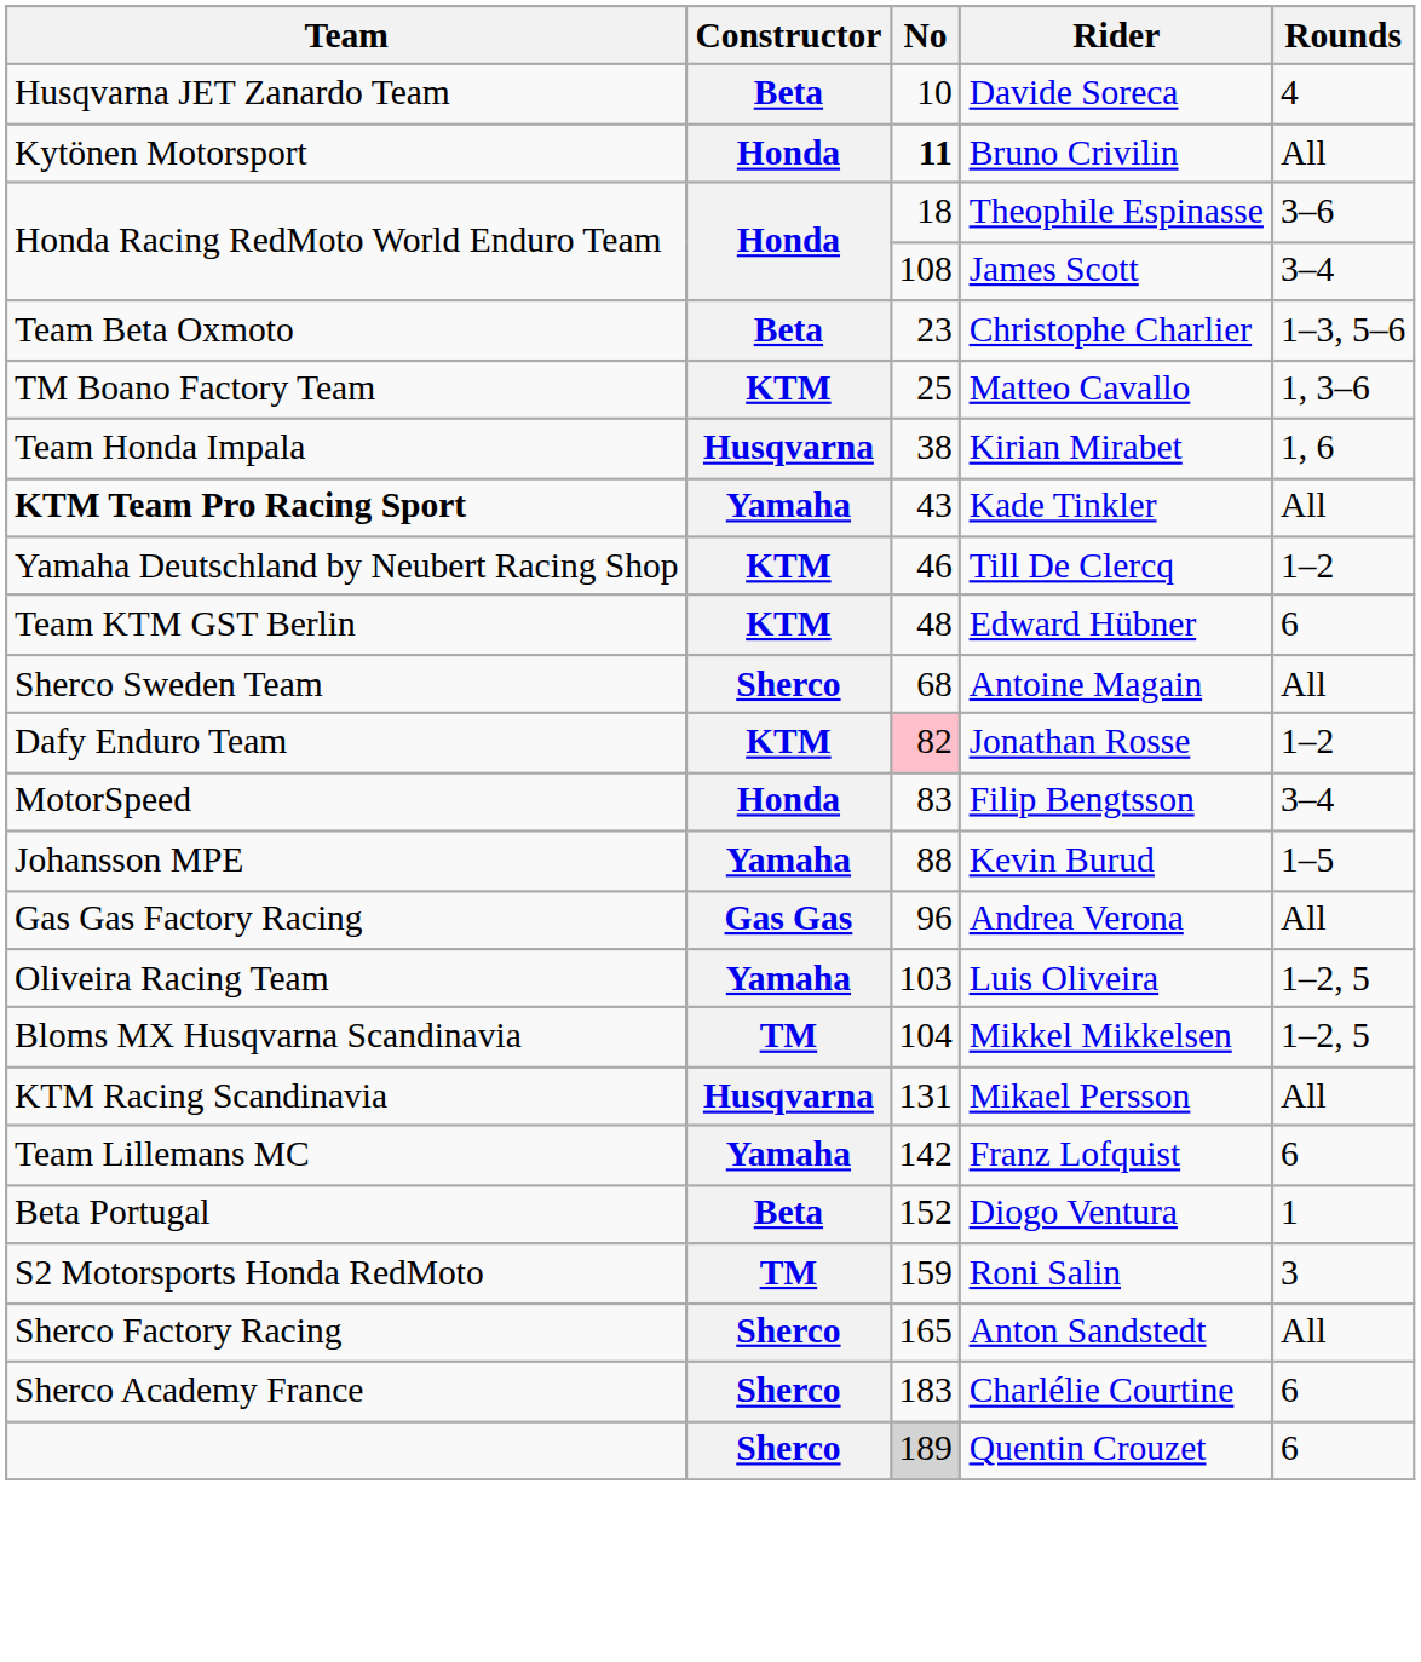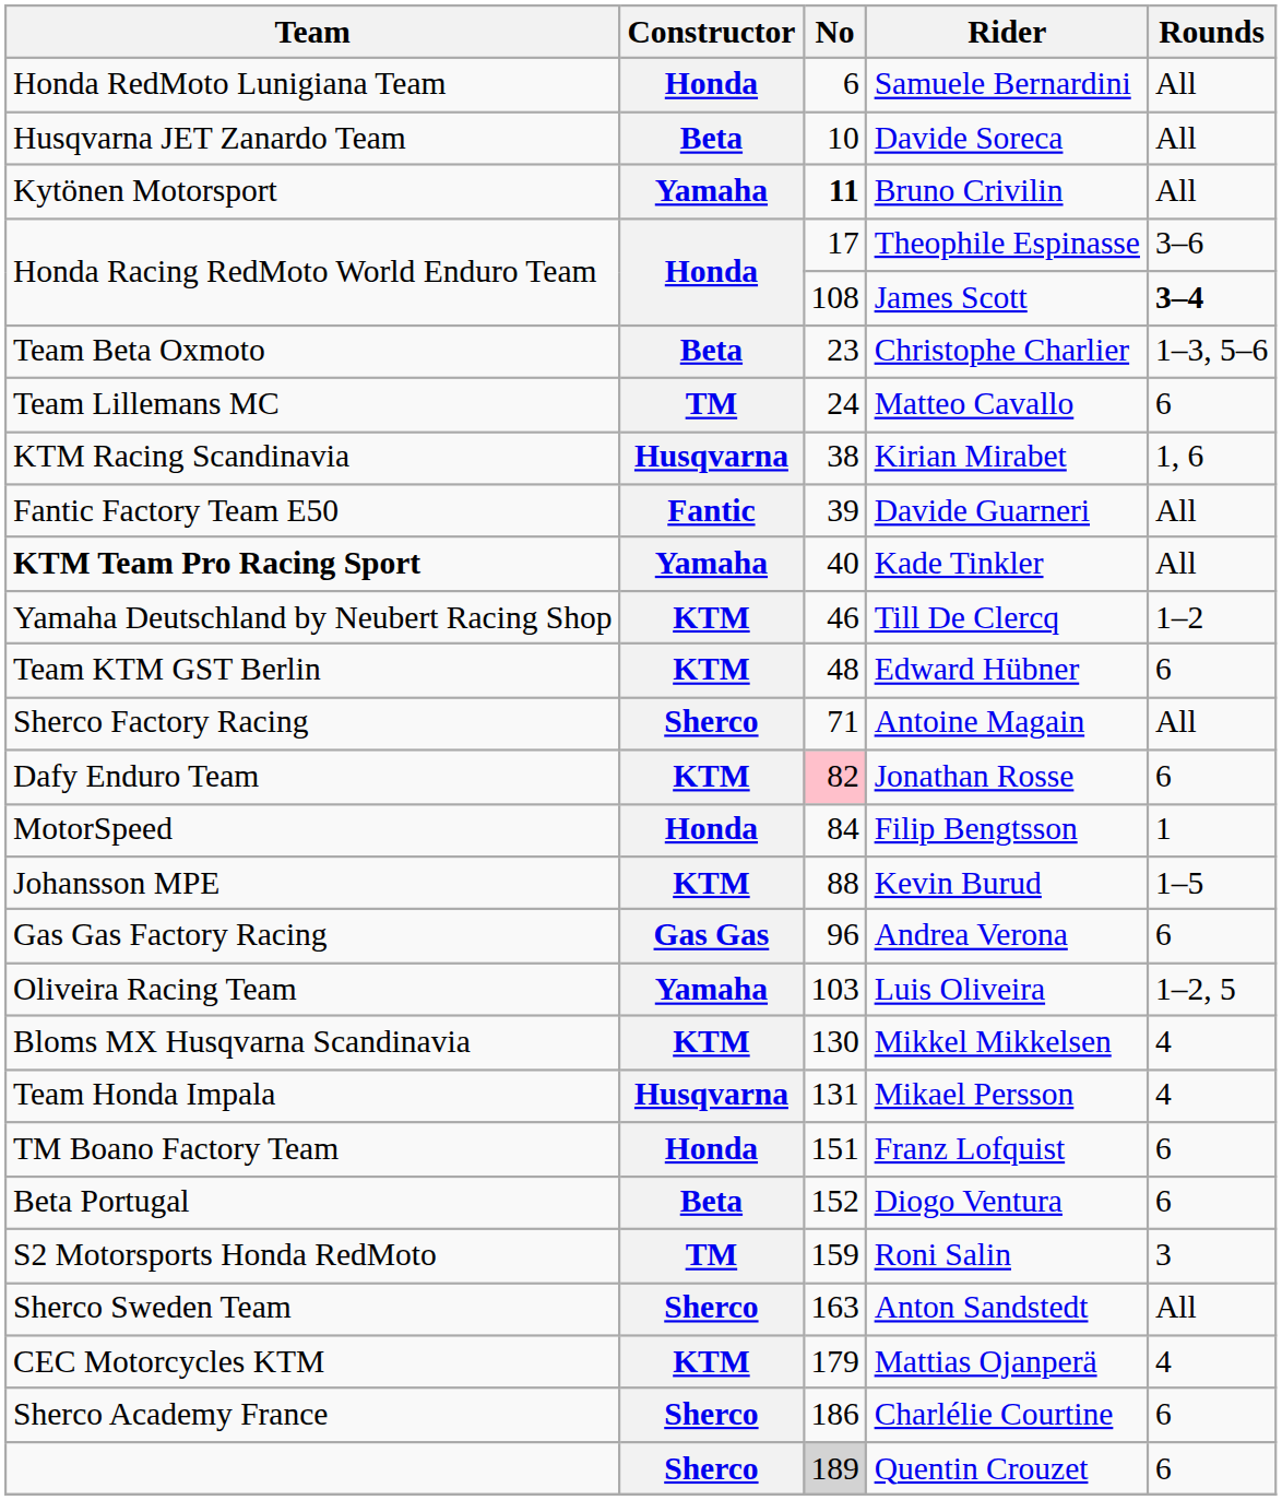 <table class="wikitable" style="font-size: 85%;">
 <tr>
 <th>Team</th>
 <th>Constructor</th>
 <th>No</th>
 <th>Rider</th>
 <th>Rounds</th>
 </tr>
 <tr>
+<td>Honda RedMoto Lunigiana Team</td>
+<th><a href='#'>Honda</a></th>
+<td align="right">6</td>
+<td> <a href='#'>Samuele Bernardini</a></td>
+<td>All</td>
+</tr>
+<tr>
 <td>Husqvarna JET Zanardo Team</td>
 <th><a href='#'>Beta</a></th>
 <td align="right">10</td>
 <td> <a href='#'>Davide Soreca</a></td>
-<td>4</td>
+<td>All</td>
 </tr>
 <tr>
 <td>Kytönen Motorsport</td>
-<th><a href='#'>Honda</a></th>
+<th><a href='#'>Yamaha</a></th>
 <td align="right"><strong>11</strong></td>
 <td> <a href='#'>Bruno Crivilin</a></td>
 <td>All</td>
 </tr>
 <tr>
 <td rowspan=2>Honda Racing RedMoto World Enduro Team</td>
 <th rowspan=2><a href='#'>Honda</a></th>
-<td align="right">18</td>
+<td align="right">17</td>
 <td> <a href='#'>Theophile Espinasse</a></td>
 <td>3–6</td>
 </tr>
 <tr>
 <td align="right">108</td>
 <td> <a href='#'>James Scott</a></td>
-<td>3–4</td>
+<td><strong>3–4</strong></td>
 </tr>
 <tr>
 <td>Team Beta Oxmoto</td>
 <th><a href='#'>Beta</a></th>
 <td align="right">23</td>
 <td> <a href='#'>Christophe Charlier</a></td>
 <td>1–3, 5–6</td>
 </tr>
 <tr>
-<td>TM Boano Factory Team</td>
-<th><a href='#'>KTM</a></th>
-<td align="right">25</td>
+<td>Team Lillemans MC</td>
+<th><a href='#'>TM</a></th>
+<td align="right">24</td>
 <td> <a href='#'>Matteo Cavallo</a></td>
-<td>1, 3–6</td>
+<td>6</td>
 </tr>
 <tr>
-<td>Team Honda Impala</td>
+<td>KTM Racing Scandinavia</td>
 <th><a href='#'>Husqvarna</a></th>
 <td align="right">38</td>
 <td> <a href='#'>Kirian Mirabet</a></td>
 <td>1, 6</td>
 </tr>
 <tr>
+<td>Fantic Factory Team E50</td>
+<th><a href='#'>Fantic</a></th>
+<td align="right">39</td>
+<td> <a href='#'>Davide Guarneri</a></td>
+<td>All</td>
+</tr>
+<tr>
 <td><strong>KTM Team Pro Racing Sport</strong></td>
 <th><a href='#'>Yamaha</a></th>
-<td align="right">43</td>
+<td align="right">40</td>
 <td> <a href='#'>Kade Tinkler</a></td>
 <td>All</td>
 </tr>
 <tr>
 <td>Yamaha Deutschland by Neubert Racing Shop</td>
 <th><a href='#'>KTM</a></th>
 <td align="right">46</td>
 <td> <a href='#'>Till De Clercq</a></td>
 <td>1–2</td>
 </tr>
 <tr>
 <td>Team KTM GST Berlin</td>
 <th><a href='#'>KTM</a></th>
 <td align="right">48</td>
 <td> <a href='#'>Edward Hübner</a></td>
 <td>6</td>
 </tr>
 <tr>
-<td>Sherco Sweden Team</td>
+<td>Sherco Factory Racing</td>
 <th><a href='#'>Sherco</a></th>
-<td align="right">68</td>
+<td align="right">71</td>
 <td> <a href='#'>Antoine Magain</a></td>
 <td>All</td>
 </tr>
 <tr>
 <td>Dafy Enduro Team</td>
 <th><a href='#'>KTM</a></th>
 <td align="right" style="background: pink;">82</td>
 <td> <a href='#'>Jonathan Rosse</a></td>
-<td>1–2</td>
+<td>6</td>
 </tr>
 <tr>
 <td>MotorSpeed</td>
 <th><a href='#'>Honda</a></th>
-<td align="right">83</td>
+<td align="right">84</td>
 <td> <a href='#'>Filip Bengtsson</a></td>
-<td>3–4</td>
+<td>1</td>
 </tr>
 <tr>
 <td>Johansson MPE</td>
-<th><a href='#'>Yamaha</a></th>
+<th><a href='#'>KTM</a></th>
 <td align="right">88</td>
 <td> <a href='#'>Kevin Burud</a></td>
 <td>1–5</td>
 </tr>
 <tr>
 <td>Gas Gas Factory Racing</td>
 <th><a href='#'>Gas Gas</a></th>
 <td align="right">96</td>
 <td> <a href='#'>Andrea Verona</a></td>
-<td>All</td>
+<td>6</td>
 </tr>
 <tr>
 <td>Oliveira Racing Team</td>
 <th><a href='#'>Yamaha</a></th>
 <td align="right">103</td>
 <td> <a href='#'>Luis Oliveira</a></td>
 <td>1–2, 5</td>
 </tr>
 <tr>
 <td>Bloms MX Husqvarna Scandinavia</td>
-<th><a href='#'>TM</a></th>
-<td align="right">104</td>
+<th><a href='#'>KTM</a></th>
+<td align="right">130</td>
 <td> <a href='#'>Mikkel Mikkelsen</a></td>
-<td>1–2, 5</td>
+<td>4</td>
 </tr>
 <tr>
-<td>KTM Racing Scandinavia</td>
+<td>Team Honda Impala</td>
 <th><a href='#'>Husqvarna</a></th>
 <td align="right">131</td>
 <td> <a href='#'>Mikael Persson</a></td>
-<td>All</td>
+<td>4</td>
 </tr>
 <tr>
-<td>Team Lillemans MC</td>
-<th><a href='#'>Yamaha</a></th>
-<td align="right">142</td>
+<td>TM Boano Factory Team</td>
+<th><a href='#'>Honda</a></th>
+<td align="right">151</td>
 <td> <a href='#'>Franz Lofquist</a></td>
 <td>6</td>
 </tr>
 <tr>
 <td>Beta Portugal</td>
 <th><a href='#'>Beta</a></th>
 <td align="right">152</td>
 <td> <a href='#'>Diogo Ventura</a></td>
-<td>1</td>
+<td>6</td>
 </tr>
 <tr>
 <td>S2 Motorsports Honda RedMoto</td>
 <th><a href='#'>TM</a></th>
 <td align="right">159</td>
 <td> <a href='#'>Roni Salin</a></td>
 <td>3</td>
 </tr>
 <tr>
-<td>Sherco Factory Racing</td>
+<td>Sherco Sweden Team</td>
 <th><a href='#'>Sherco</a></th>
-<td align="right">165</td>
+<td align="right">163</td>
 <td> <a href='#'>Anton Sandstedt</a></td>
 <td>All</td>
 </tr>
 <tr>
+<td>CEC Motorcycles KTM</td>
+<th><a href='#'>KTM</a></th>
+<td align="right">179</td>
+<td> <a href='#'>Mattias Ojanperä</a></td>
+<td>4</td>
+</tr>
+<tr>
 <td>Sherco Academy France</td>
 <th><a href='#'>Sherco</a></th>
-<td align="right">183</td>
+<td align="right">186</td>
 <td> <a href='#'>Charlélie Courtine</a></td>
 <td>6</td>
 </tr>
 <tr>
 <td></td>
 <th><a href='#'>Sherco</a></th>
 <td align="right" style="background: lightgrey;">189</td>
 <td> <a href='#'>Quentin Crouzet</a></td>
 <td>6</td>
 </tr>
 <tr>
 </tr>
 </table>
